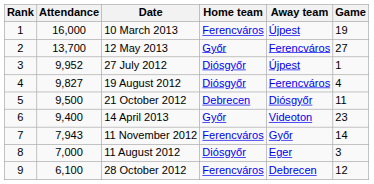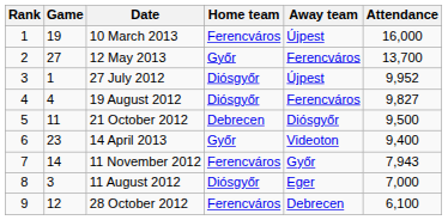 <table class="wikitable" style="text-align:center">
 <tr>
 <th>Rank</th>
-<th>Attendance</th>
+<th>Game</th>
 <th>Date</th>
 <th>Home team</th>
 <th>Away team</th>
-<th>Game</th>
+<th>Attendance</th>
 </tr>
 <tr>
 <td>1</td>
-<td>16,000</td>
+<td align="left">19</td>
 <td align="left">10 March 2013</td>
 <td align="left"><a href='#'>Ferencváros</a></td>
 <td align="left"><a href='#'>Újpest</a></td>
-<td align="left">19</td>
+<td>16,000</td>
 </tr>
 <tr>
 <td>2</td>
-<td>13,700</td>
+<td align="left">27</td>
 <td align="left">12 May 2013</td>
 <td align="left"><a href='#'>Győr</a></td>
 <td align="left"><a href='#'>Ferencváros</a></td>
-<td align="left">27</td>
+<td>13,700</td>
 </tr>
 <tr>
 <td>3</td>
-<td>9,952</td>
+<td align="left">1</td>
 <td align="left">27 July 2012</td>
 <td align="left"><a href='#'>Diósgyőr</a></td>
 <td align="left"><a href='#'>Újpest</a></td>
-<td align="left">1</td>
+<td>9,952</td>
 </tr>
 <tr>
 <td>4</td>
-<td>9,827</td>
+<td align="left">4</td>
 <td align="left">19 August 2012</td>
 <td align="left"><a href='#'>Diósgyőr</a></td>
 <td align="left"><a href='#'>Ferencváros</a></td>
-<td align="left">4</td>
+<td>9,827</td>
 </tr>
 <tr>
 <td>5</td>
-<td>9,500</td>
+<td align="left">11</td>
 <td align="left">21 October 2012</td>
 <td align="left"><a href='#'>Debrecen</a></td>
 <td align="left"><a href='#'>Diósgyőr</a></td>
-<td align="left">11</td>
+<td>9,500</td>
 </tr>
 <tr>
 <td>6</td>
-<td>9,400</td>
+<td align="left">23</td>
 <td align="left">14 April 2013</td>
 <td align="left"><a href='#'>Győr</a></td>
 <td align="left"><a href='#'>Videoton</a></td>
-<td align="left">23</td>
+<td>9,400</td>
 </tr>
 <tr>
 <td>7</td>
-<td>7,943</td>
+<td align="left">14</td>
 <td align="left">11 November 2012</td>
 <td align="left"><a href='#'>Ferencváros</a></td>
 <td align="left"><a href='#'>Győr</a></td>
-<td align="left">14</td>
+<td>7,943</td>
 </tr>
 <tr>
 <td>8</td>
-<td>7,000</td>
+<td align="left">3</td>
 <td align="left">11 August 2012</td>
 <td align="left"><a href='#'>Diósgyőr</a></td>
 <td align="left"><a href='#'>Eger</a></td>
-<td align="left">3</td>
+<td>7,000</td>
 </tr>
 <tr>
 <td>9</td>
-<td>6,100</td>
+<td align="left">12</td>
 <td align="left">28 October 2012</td>
 <td align="left"><a href='#'>Ferencváros</a></td>
 <td align="left"><a href='#'>Debrecen</a></td>
-<td align="left">12</td>
+<td>6,100</td>
 </tr>
 </table>
